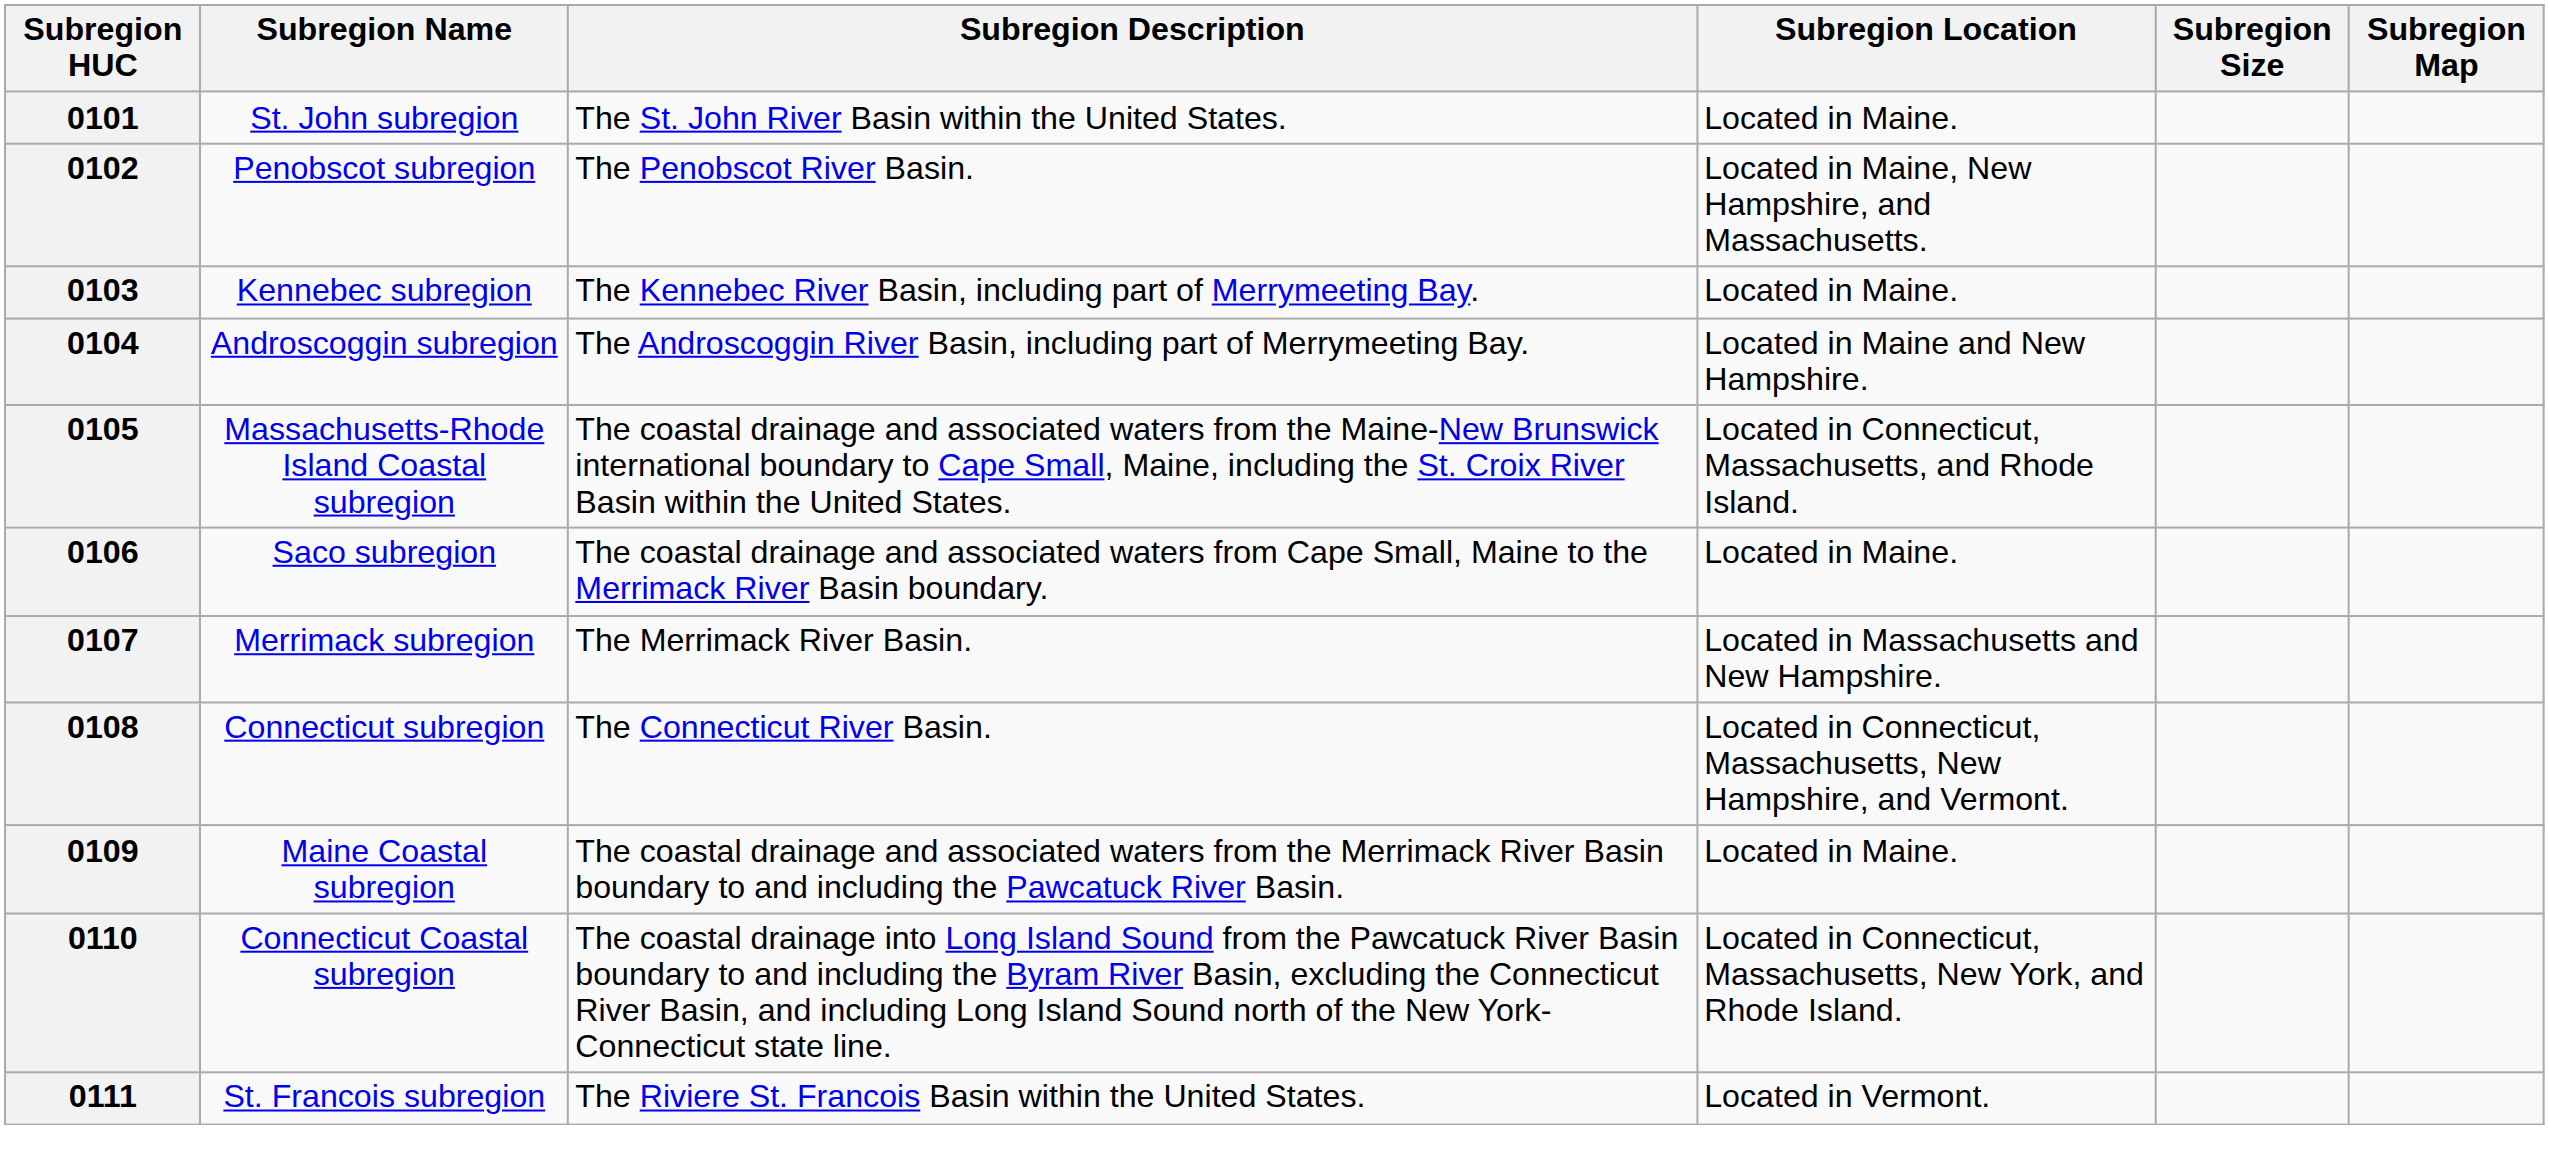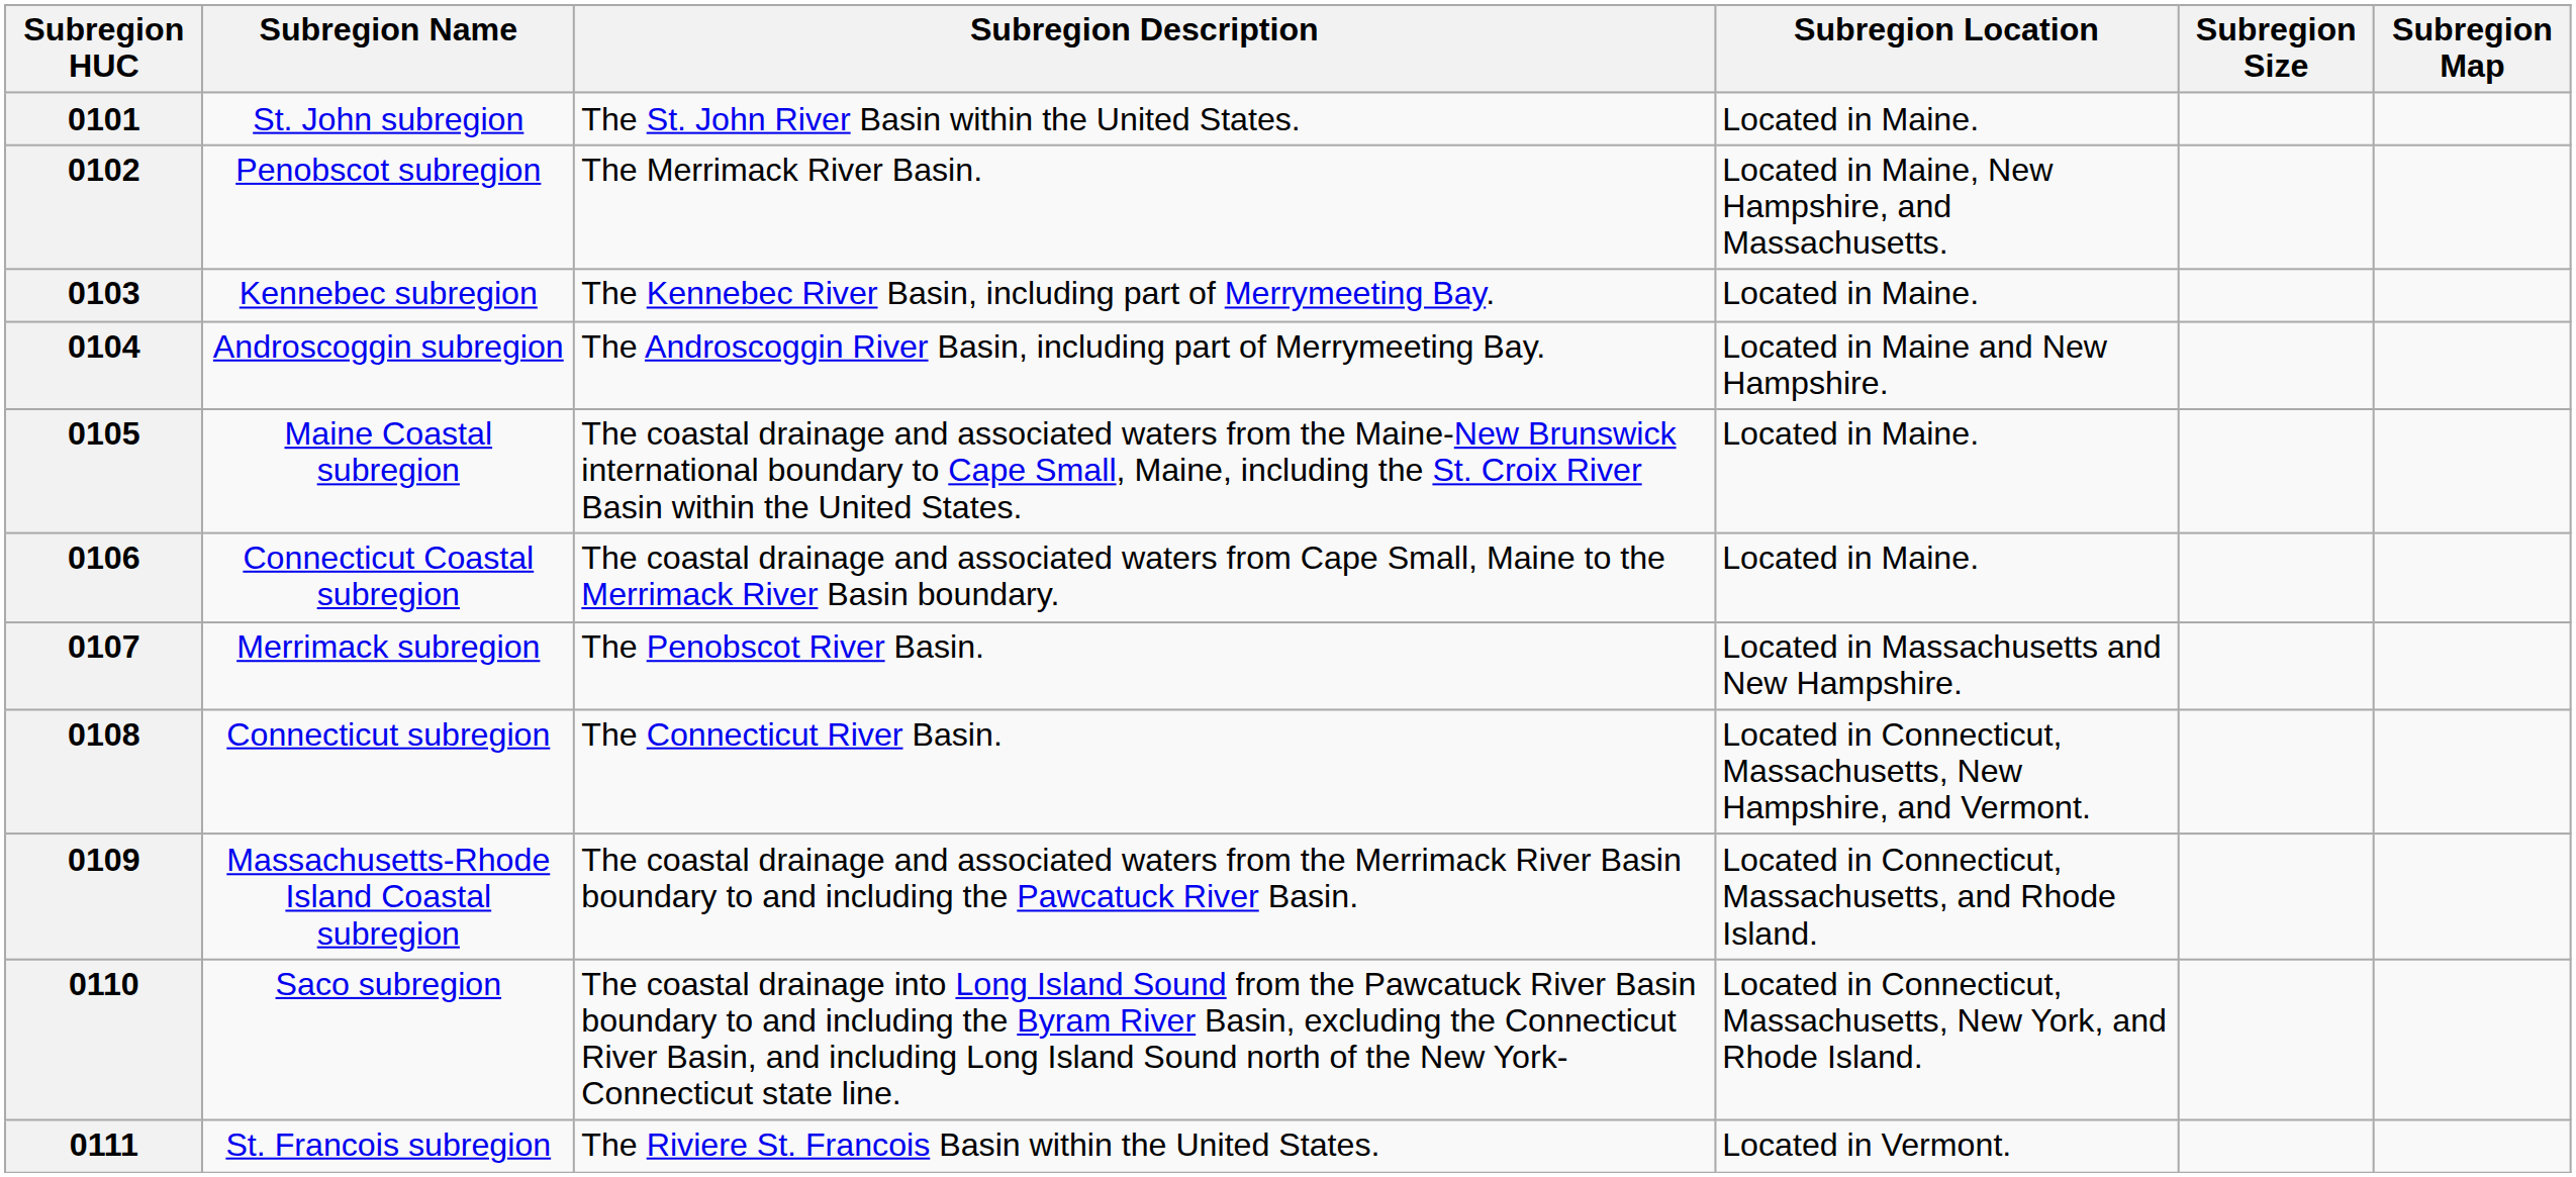 <table class="wikitable" border="1" style="margin: 1em auto 1em auto;">
 <tr valign="top">
 <th scope="col">Subregion HUC</th>
 <th scope="col">Subregion Name</th>
 <th scope="col">Subregion Description</th>
 <th scope="col">Subregion Location</th>
 <th scope="col">Subregion Size</th>
 <th scope="col">Subregion Map</th>
 </tr>
 <tr valign="top">
 <th scope="row">0101</th>
 <td align="center"><a href='#'>St. John subregion</a></td>
 <td align="left">The <a href='#'>St. John River</a> Basin within the United States.</td>
 <td>Located in Maine.</td>
 <td align="center"></td>
 <td align="right"></td>
 </tr>
 <tr valign="top">
 <th scope="row">0102</th>
 <td align="center"><a href='#'>Penobscot subregion</a></td>
-<td align="left">The <a href='#'>Penobscot River</a> Basin.</td>
+<td align="left">The Merrimack River Basin.</td>
 <td>Located in Maine, New Hampshire, and Massachusetts.</td>
 <td align="center"></td>
 <td align="right"></td>
 </tr>
 <tr valign="top">
 <th scope="row">0103</th>
 <td align="center"><a href='#'>Kennebec subregion</a></td>
 <td align="left">The <a href='#'>Kennebec River</a> Basin, including part of <a href='#'>Merrymeeting Bay</a>.</td>
 <td>Located in Maine.</td>
 <td align="center"></td>
 <td align="right"></td>
 </tr>
 <tr valign="top">
 <th scope="row">0104</th>
 <td align="center"><a href='#'>Androscoggin subregion</a></td>
 <td align="left">The <a href='#'>Androscoggin River</a> Basin, including part of Merrymeeting Bay.</td>
 <td>Located in Maine and New Hampshire.</td>
 <td align="center"></td>
 <td align="right"></td>
 </tr>
 <tr valign="top">
 <th scope="row">0105</th>
-<td align="center"><a href='#'>Massachusetts-Rhode Island Coastal subregion</a></td>
+<td align="center"><a href='#'>Maine Coastal subregion</a></td>
 <td align="left">The coastal drainage and associated waters from the Maine-<a href='#'>New Brunswick</a> international boundary to <a href='#'>Cape Small</a>, Maine, including the <a href='#'>St. Croix River</a> Basin within the United States.</td>
-<td>Located in Connecticut, Massachusetts, and Rhode Island.</td>
+<td>Located in Maine.</td>
 <td align="center"></td>
 <td align="right"></td>
 </tr>
 <tr valign="top">
 <th scope="row">0106</th>
-<td align="center"><a href='#'>Saco subregion</a></td>
+<td align="center"><a href='#'>Connecticut Coastal subregion</a></td>
 <td align="left">The coastal drainage and associated waters from Cape Small, Maine to the <a href='#'>Merrimack River</a> Basin boundary.</td>
 <td>Located in Maine.</td>
 <td align="center"></td>
 <td align="right"></td>
 </tr>
 <tr valign="top">
 <th scope="row">0107</th>
 <td align="center"><a href='#'>Merrimack subregion</a></td>
-<td align="left">The Merrimack River Basin.</td>
+<td align="left">The <a href='#'>Penobscot River</a> Basin.</td>
 <td>Located in Massachusetts and New Hampshire.</td>
 <td align="center"></td>
 <td align="right"></td>
 </tr>
 <tr valign="top">
 <th scope="row">0108</th>
 <td align="center"><a href='#'>Connecticut subregion</a></td>
 <td align="left">The <a href='#'>Connecticut River</a> Basin.</td>
 <td>Located in Connecticut, Massachusetts, New Hampshire, and Vermont.</td>
 <td align="center"></td>
 <td align="right"></td>
 </tr>
 <tr valign="top">
 <th scope="row">0109</th>
-<td align="center"><a href='#'>Maine Coastal subregion</a></td>
+<td align="center"><a href='#'>Massachusetts-Rhode Island Coastal subregion</a></td>
 <td align="left">The coastal drainage and associated waters from the Merrimack River Basin boundary to and including the <a href='#'>Pawcatuck River</a> Basin.</td>
-<td>Located in Maine.</td>
+<td>Located in Connecticut, Massachusetts, and Rhode Island.</td>
 <td align="center"></td>
 <td align="right"></td>
 </tr>
 <tr valign="top">
 <th scope="row">0110</th>
-<td align="center"><a href='#'>Connecticut Coastal subregion</a></td>
+<td align="center"><a href='#'>Saco subregion</a></td>
 <td align="left">The coastal drainage into <a href='#'>Long Island Sound</a> from the Pawcatuck River Basin boundary to and including the <a href='#'>Byram River</a> Basin, excluding the Connecticut River Basin, and including Long Island Sound north of the New York-Connecticut state line.</td>
 <td>Located in Connecticut, Massachusetts, New York, and Rhode Island.</td>
 <td align="center"></td>
 <td align="right"></td>
 </tr>
 <tr valign="top">
 <th scope="row">0111</th>
 <td align="center"><a href='#'>St. Francois subregion</a></td>
 <td align="left">The <a href='#'>Riviere St. Francois</a> Basin within the United States.</td>
 <td>Located in Vermont.</td>
 <td align="center"></td>
 <td align="right"></td>
 </tr>
 </table>
